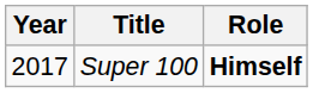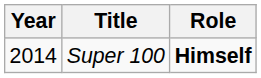 <table class="wikitable">
 <tr>
 <th>Year</th>
 <th>Title</th>
 <th>Role</th>
 </tr>
 <tr>
-<td>2017</td>
+<td>2014</td>
 <td><em>Super 100</em></td>
 <td><strong>Himself</strong></td>
 </tr>
 </table>
